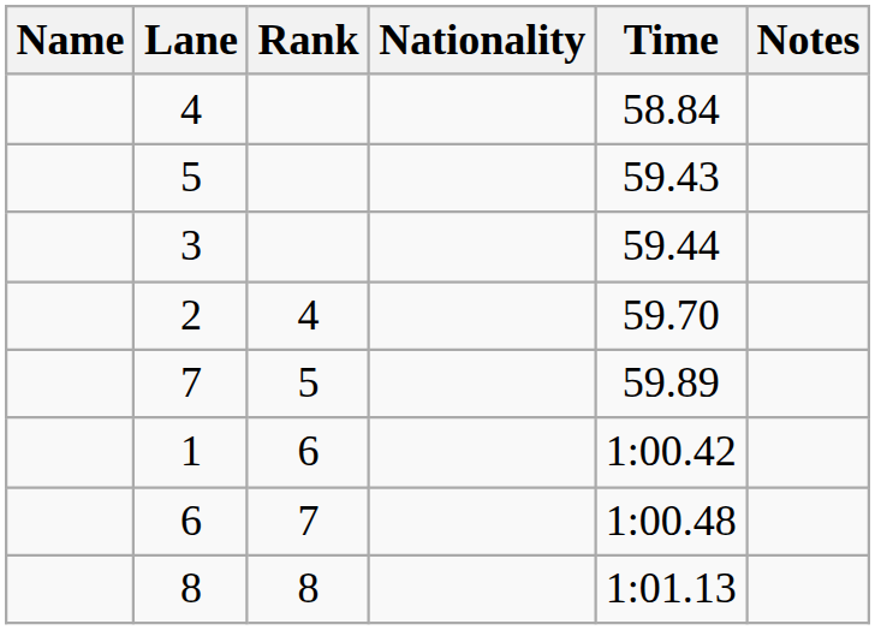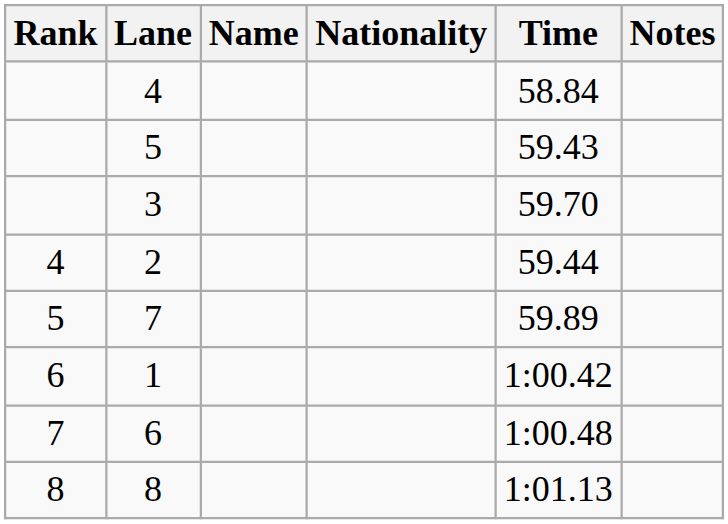 <table class="wikitable sortable" style="text-align:center">
 <tr>
+<th>Rank</th>
+<th>Lane</th>
 <th>Name</th>
-<th>Lane</th>
-<th>Rank</th>
 <th>Nationality</th>
 <th>Time</th>
 <th>Notes</th>
 </tr>
 <tr>
+<td></td>
+<td>4</td>
 <td align="left"></td>
-<td>4</td>
-<td></td>
 <td align="left"></td>
 <td>58.84</td>
 <td></td>
 </tr>
 <tr>
+<td></td>
+<td>5</td>
 <td align="left"></td>
-<td>5</td>
-<td></td>
 <td align="left"></td>
 <td>59.43</td>
 <td></td>
 </tr>
 <tr>
+<td></td>
+<td>3</td>
 <td align="left"></td>
-<td>3</td>
+<td align="left"></td>
+<td>59.70</td>
 <td></td>
+</tr>
+<tr>
+<td>4</td>
+<td>2</td>
+<td align="left"></td>
 <td align="left"></td>
 <td>59.44</td>
 <td></td>
 </tr>
 <tr>
+<td>5</td>
+<td>7</td>
 <td align="left"></td>
-<td>2</td>
-<td>4</td>
-<td align="left"></td>
-<td>59.70</td>
-<td></td>
-</tr>
-<tr>
-<td align="left"></td>
-<td>7</td>
-<td>5</td>
 <td align="left"></td>
 <td>59.89</td>
 <td></td>
 </tr>
 <tr>
+<td>6</td>
+<td>1</td>
 <td align="left"></td>
-<td>1</td>
-<td>6</td>
 <td align="left"></td>
 <td>1:00.42</td>
 <td></td>
 </tr>
 <tr>
+<td>7</td>
+<td>6</td>
 <td align="left"></td>
-<td>6</td>
-<td>7</td>
 <td align="left"></td>
 <td>1:00.48</td>
 <td></td>
 </tr>
 <tr>
-<td align="left"></td>
 <td>8</td>
 <td>8</td>
+<td align="left"></td>
 <td align="left"></td>
 <td>1:01.13</td>
 <td></td>
 </tr>
 </table>
